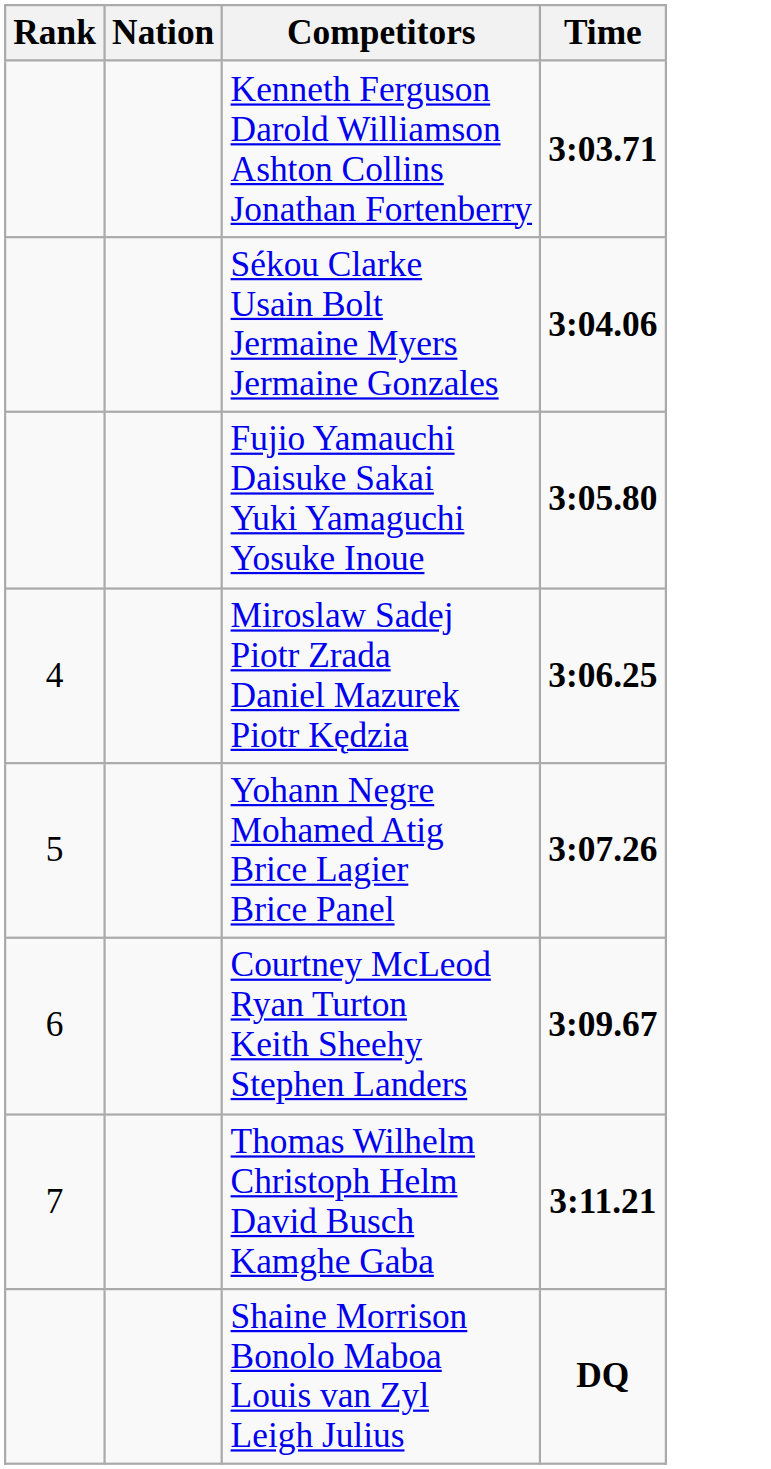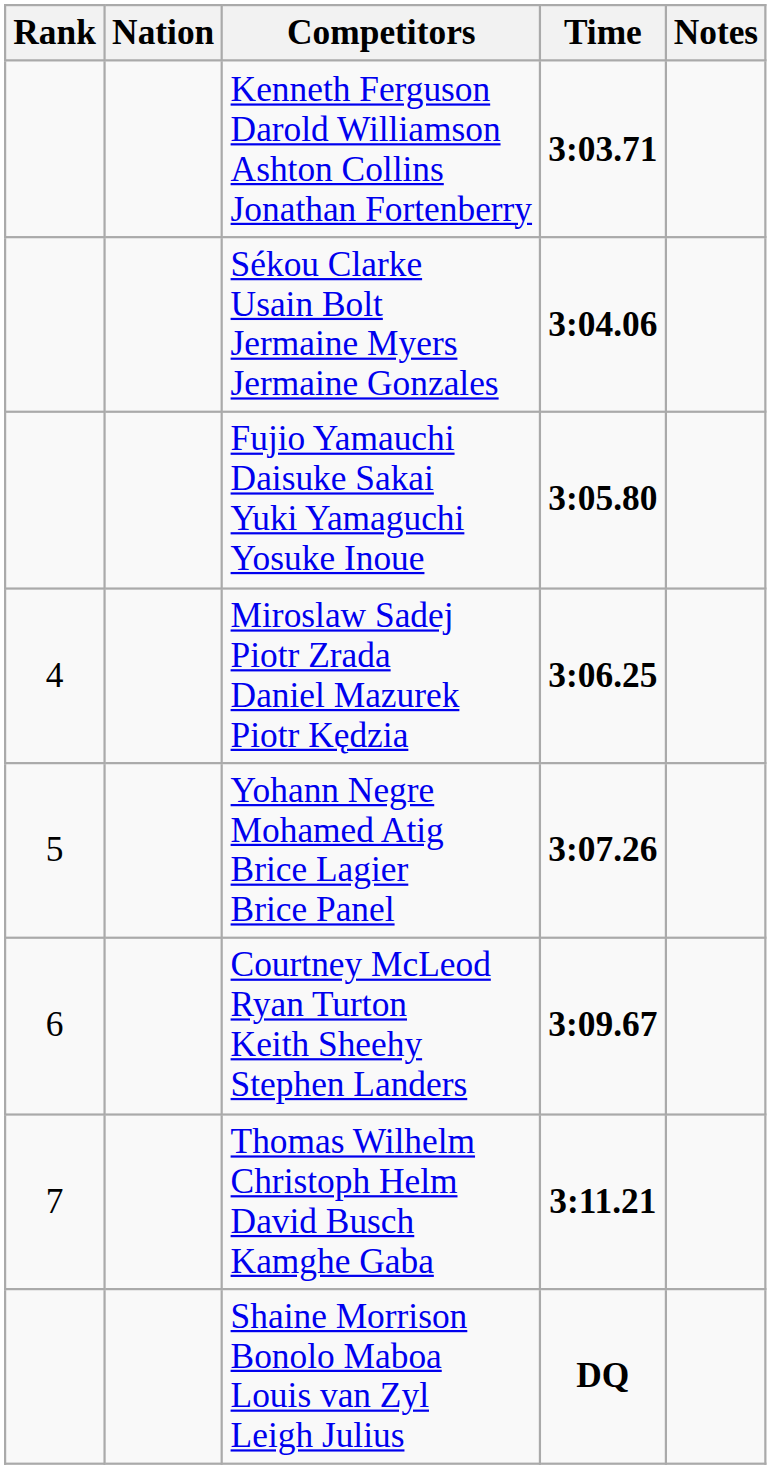 <table class="wikitable sortable" style="text-align:center">
 <tr>
 <th>Rank</th>
 <th>Nation</th>
 <th>Competitors</th>
 <th>Time</th>
+<th>Notes</th>
 </tr>
 <tr>
 <td></td>
 <td align=left></td>
 <td align=left><a href='#'>Kenneth Ferguson</a><br><a href='#'>Darold Williamson</a><br><a href='#'>Ashton Collins</a><br><a href='#'>Jonathan Fortenberry</a></td>
 <td><strong>3:03.71</strong></td>
+<td></td>
 </tr>
 <tr>
 <td></td>
 <td align=left></td>
 <td align=left><a href='#'>Sékou Clarke</a><br><a href='#'>Usain Bolt</a><br><a href='#'>Jermaine Myers</a><br><a href='#'>Jermaine Gonzales</a></td>
 <td><strong>3:04.06</strong></td>
+<td></td>
 </tr>
 <tr>
 <td></td>
 <td align=left></td>
 <td align=left><a href='#'>Fujio Yamauchi</a><br><a href='#'>Daisuke Sakai</a><br><a href='#'>Yuki Yamaguchi</a><br><a href='#'>Yosuke Inoue</a></td>
 <td><strong>3:05.80</strong></td>
+<td></td>
 </tr>
 <tr>
 <td>4</td>
 <td align=left></td>
 <td align=left><a href='#'>Miroslaw Sadej</a><br><a href='#'>Piotr Zrada</a><br><a href='#'>Daniel Mazurek</a><br><a href='#'>Piotr Kędzia</a></td>
 <td><strong>3:06.25</strong></td>
+<td></td>
 </tr>
 <tr>
 <td>5</td>
 <td align=left></td>
 <td align=left><a href='#'>Yohann Negre</a><br><a href='#'>Mohamed Atig</a><br><a href='#'>Brice Lagier</a><br><a href='#'>Brice Panel</a></td>
 <td><strong>3:07.26</strong></td>
+<td></td>
 </tr>
 <tr>
 <td>6</td>
 <td align=left></td>
 <td align=left><a href='#'>Courtney McLeod</a><br><a href='#'>Ryan Turton</a><br><a href='#'>Keith Sheehy</a><br><a href='#'>Stephen Landers</a></td>
 <td><strong>3:09.67</strong></td>
+<td></td>
 </tr>
 <tr>
 <td>7</td>
 <td align=left></td>
 <td align=left><a href='#'>Thomas Wilhelm</a><br><a href='#'>Christoph Helm</a><br><a href='#'>David Busch</a><br><a href='#'>Kamghe Gaba</a></td>
 <td><strong>3:11.21</strong></td>
+<td></td>
 </tr>
 <tr>
 <td></td>
 <td align=left></td>
 <td align=left><a href='#'>Shaine Morrison</a><br><a href='#'>Bonolo Maboa</a><br><a href='#'>Louis van Zyl</a><br><a href='#'>Leigh Julius</a></td>
 <td><strong>DQ</strong></td>
+<td></td>
 </tr>
 </table>
